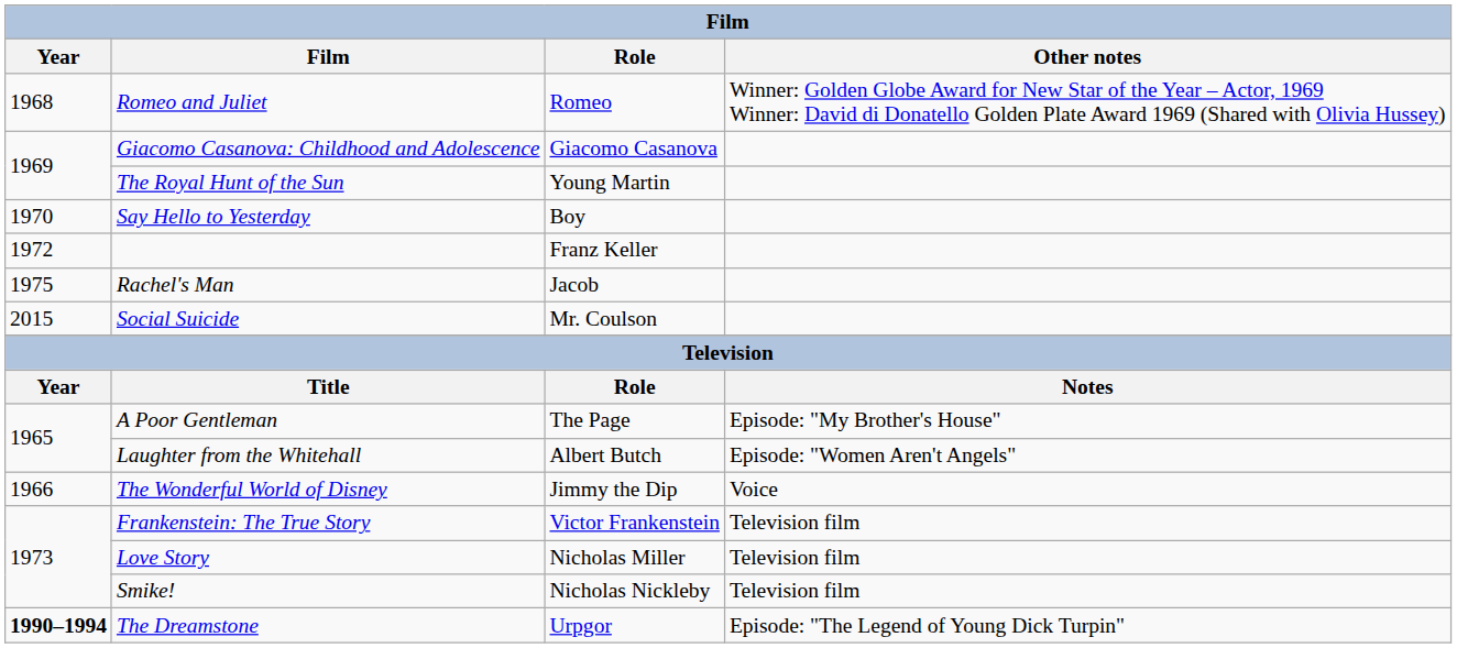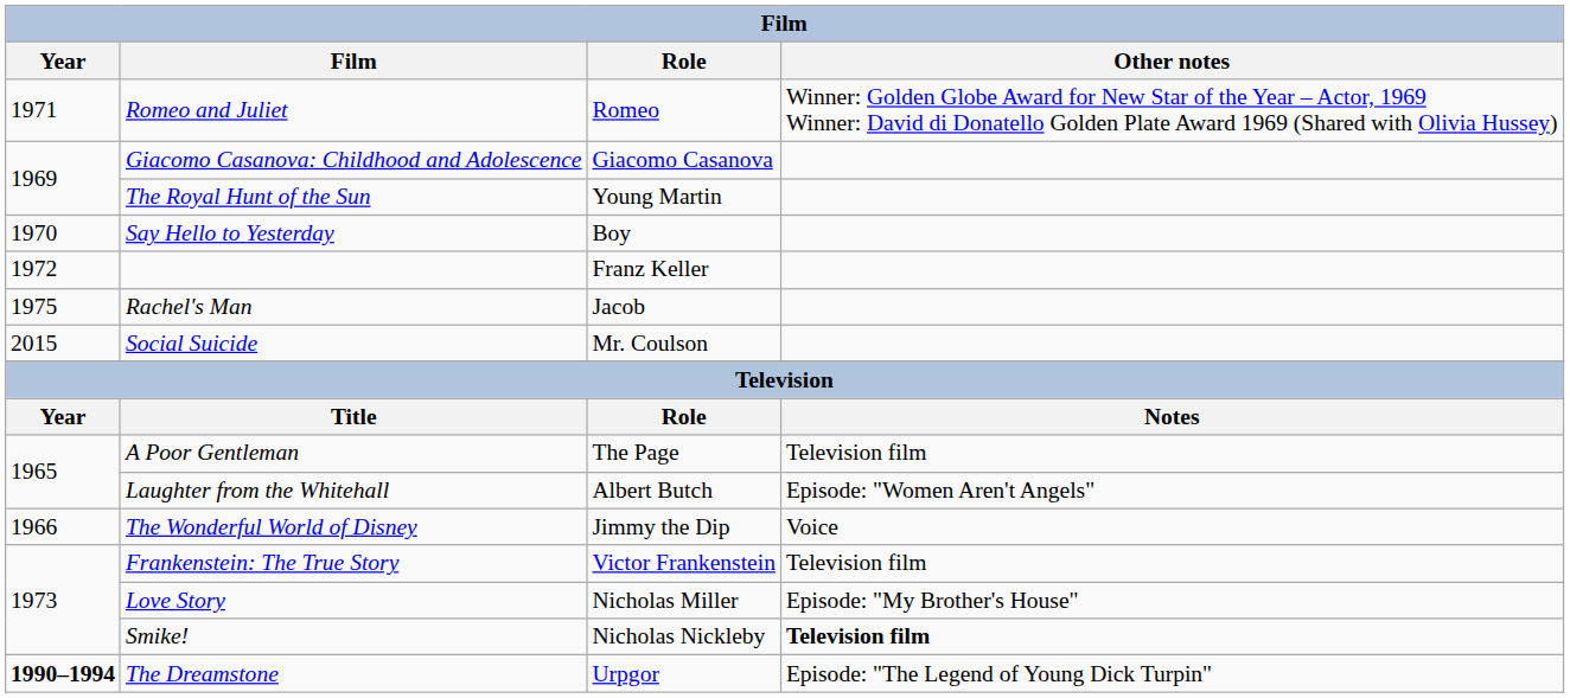 <table class="wikitable" style="font-size: 100%;">
 <tr>
 <th colspan="4" style="background: LightSteelBlue;">Film</th>
 </tr>
 <tr>
 <th>Year</th>
 <th>Film</th>
 <th>Role</th>
 <th>Other notes</th>
 </tr>
 <tr>
-<td>1968</td>
+<td>1971</td>
 <td><em><a href='#'>Romeo and Juliet</a></em></td>
 <td><a href='#'>Romeo</a></td>
 <td>Winner: <a href='#'>Golden Globe Award for New Star of the Year – Actor, 1969</a><br>Winner: <a href='#'>David di Donatello</a> Golden Plate Award 1969 (Shared with <a href='#'>Olivia Hussey</a>)</td>
 </tr>
 <tr>
 <td rowspan="2">1969</td>
 <td><em><a href='#'>Giacomo Casanova: Childhood and Adolescence</a></em></td>
 <td><a href='#'>Giacomo Casanova</a></td>
 <td></td>
 </tr>
 <tr>
 <td><em><a href='#'>The Royal Hunt of the Sun</a></em></td>
 <td>Young Martin</td>
 <td></td>
 </tr>
 <tr>
 <td>1970</td>
 <td><em><a href='#'>Say Hello to Yesterday</a></em></td>
 <td>Boy</td>
 <td></td>
 </tr>
 <tr>
 <td>1972</td>
 <td><em></em></td>
 <td>Franz Keller</td>
 <td></td>
 </tr>
 <tr>
 <td>1975</td>
 <td><em>Rachel's Man</em></td>
 <td>Jacob</td>
 <td></td>
 </tr>
 <tr>
 <td>2015</td>
 <td><em><a href='#'>Social Suicide</a></em></td>
 <td>Mr. Coulson</td>
 <td></td>
 </tr>
 <tr>
 </tr>
 <tr>
 <th colspan="4" style="background: LightSteelBlue;">Television</th>
 </tr>
 <tr>
 <th>Year</th>
 <th>Title</th>
 <th>Role</th>
 <th>Notes</th>
 </tr>
 <tr>
 <td rowspan="2">1965</td>
 <td><em>A Poor Gentleman</em></td>
 <td>The Page</td>
-<td>Episode: "My Brother's House"</td>
+<td>Television film</td>
 </tr>
 <tr>
 <td><em>Laughter from the Whitehall</em></td>
 <td>Albert Butch</td>
 <td>Episode: "Women Aren't Angels"</td>
 </tr>
 <tr>
 <td>1966</td>
 <td><em><a href='#'>The Wonderful World of Disney</a></em></td>
 <td>Jimmy the Dip</td>
 <td>Voice</td>
 </tr>
 <tr>
 <td rowspan="3">1973</td>
 <td><em><a href='#'>Frankenstein: The True Story</a></em></td>
 <td><a href='#'>Victor Frankenstein</a></td>
 <td>Television film</td>
 </tr>
 <tr>
 <td><em><a href='#'>Love Story</a></em></td>
 <td>Nicholas Miller</td>
-<td>Television film</td>
+<td>Episode: "My Brother's House"</td>
 </tr>
 <tr>
 <td><em>Smike!</em></td>
 <td>Nicholas Nickleby</td>
-<td>Television film</td>
+<td><strong>Television film</strong></td>
 </tr>
 <tr>
 <td><strong>1990–1994</strong></td>
 <td><em><a href='#'>The Dreamstone</a></em></td>
 <td><a href='#'>Urpgor</a></td>
 <td>Episode: "The Legend of Young Dick Turpin"</td>
 </tr>
 </table>
